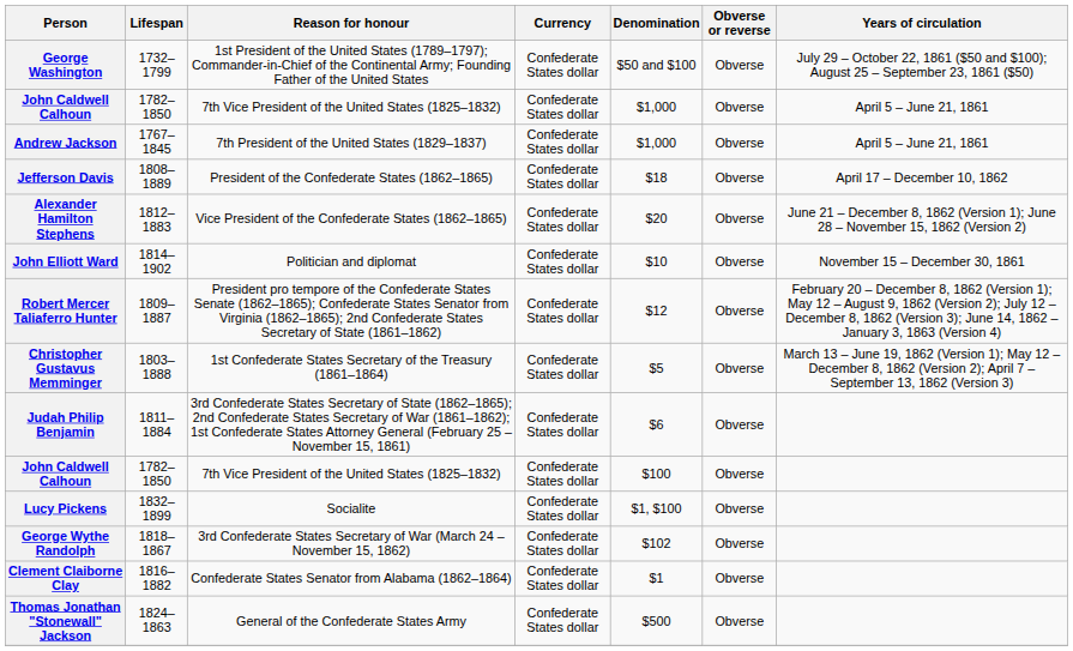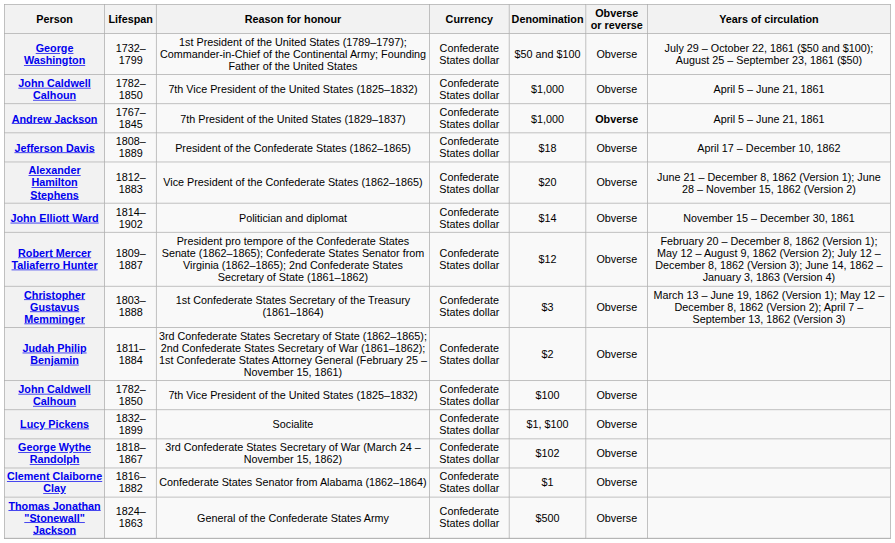 <table class="wikitable" style="font-size:95%; text-align:center;">
 <tr>
 <th>Person</th>
 <th>Lifespan</th>
 <th>Reason for honour</th>
 <th>Currency</th>
 <th>Denomination</th>
 <th>Obverse or reverse</th>
 <th>Years of circulation</th>
 </tr>
 <tr>
 <th><a href='#'>George Washington</a></th>
 <td>1732–1799</td>
 <td>1st President of the United States (1789–1797); Commander-in-Chief of the Continental Army; Founding Father of the United States</td>
 <td>Confederate States dollar</td>
 <td>$50 and $100</td>
 <td>Obverse</td>
 <td>July 29 – October 22, 1861 ($50 and $100); August 25 – September 23, 1861 ($50)</td>
 </tr>
 <tr>
 <th><a href='#'>John Caldwell Calhoun</a></th>
 <td>1782–1850</td>
 <td>7th Vice President of the United States (1825–1832)</td>
 <td>Confederate States dollar</td>
 <td>$1,000</td>
 <td>Obverse</td>
 <td>April 5 – June 21, 1861</td>
 </tr>
 <tr>
 <th><a href='#'>Andrew Jackson</a></th>
 <td>1767–1845</td>
 <td>7th President of the United States (1829–1837)</td>
 <td>Confederate States dollar</td>
 <td>$1,000</td>
-<td>Obverse</td>
+<td><strong>Obverse</strong></td>
 <td>April 5 – June 21, 1861</td>
 </tr>
 <tr>
 <th><a href='#'>Jefferson Davis</a></th>
 <td>1808–1889</td>
 <td>President of the Confederate States (1862–1865)</td>
 <td>Confederate States dollar</td>
 <td>$18</td>
 <td>Obverse</td>
 <td>April 17 – December 10, 1862</td>
 </tr>
 <tr>
 <th><a href='#'>Alexander Hamilton Stephens</a></th>
 <td>1812–1883</td>
 <td>Vice President of the Confederate States (1862–1865)</td>
 <td>Confederate States dollar</td>
 <td>$20</td>
 <td>Obverse</td>
 <td>June 21 – December 8, 1862 (Version 1); June 28 – November 15, 1862 (Version 2)</td>
 </tr>
 <tr>
 <th><a href='#'>John Elliott Ward</a></th>
 <td>1814–1902</td>
 <td>Politician and diplomat</td>
 <td>Confederate States dollar</td>
-<td>$10</td>
+<td>$14</td>
 <td>Obverse</td>
 <td>November 15 – December 30, 1861</td>
 </tr>
 <tr>
 <th><a href='#'>Robert Mercer Taliaferro Hunter</a></th>
 <td>1809–1887</td>
 <td>President pro tempore of the Confederate States Senate (1862–1865); Confederate States Senator from Virginia (1862–1865); 2nd Confederate States Secretary of State (1861–1862)</td>
 <td>Confederate States dollar</td>
 <td>$12</td>
 <td>Obverse</td>
 <td>February 20 – December 8, 1862 (Version 1); May 12 – August 9, 1862 (Version 2); July 12 – December 8, 1862 (Version 3); June 14, 1862 – January 3, 1863 (Version 4)</td>
 </tr>
 <tr>
 <th><a href='#'>Christopher Gustavus Memminger</a></th>
 <td>1803–1888</td>
 <td>1st Confederate States Secretary of the Treasury (1861–1864)</td>
 <td>Confederate States dollar</td>
-<td>$5</td>
+<td>$3</td>
 <td>Obverse</td>
 <td>March 13 – June 19, 1862 (Version 1); May 12 – December 8, 1862 (Version 2); April 7 – September 13, 1862 (Version 3)</td>
 </tr>
 <tr>
 <th><a href='#'>Judah Philip Benjamin</a></th>
 <td>1811–1884</td>
 <td>3rd Confederate States Secretary of State (1862–1865); 2nd Confederate States Secretary of War (1861–1862); 1st Confederate States Attorney General (February 25 – November 15, 1861)</td>
 <td>Confederate States dollar</td>
-<td>$6</td>
+<td>$2</td>
 <td>Obverse</td>
 <td></td>
 </tr>
 <tr>
 <th><a href='#'>John Caldwell Calhoun</a></th>
 <td>1782–1850</td>
 <td>7th Vice President of the United States (1825–1832)</td>
 <td>Confederate States dollar</td>
 <td>$100</td>
 <td>Obverse</td>
 <td></td>
 </tr>
 <tr>
 <th><a href='#'>Lucy Pickens</a></th>
 <td>1832–1899</td>
 <td>Socialite</td>
 <td>Confederate States dollar</td>
 <td>$1, $100</td>
 <td>Obverse</td>
 <td></td>
 </tr>
 <tr>
 <th><a href='#'>George Wythe Randolph</a></th>
 <td>1818–1867</td>
 <td>3rd Confederate States Secretary of War (March 24 – November 15, 1862)</td>
 <td>Confederate States dollar</td>
 <td>$102</td>
 <td>Obverse</td>
 <td></td>
 </tr>
 <tr>
 <th><a href='#'>Clement Claiborne Clay</a></th>
 <td>1816–1882</td>
 <td>Confederate States Senator from Alabama (1862–1864)</td>
 <td>Confederate States dollar</td>
 <td>$1</td>
 <td>Obverse</td>
 <td></td>
 </tr>
 <tr>
 <th><a href='#'>Thomas Jonathan "Stonewall" Jackson</a></th>
 <td>1824–1863</td>
 <td>General of the Confederate States Army</td>
 <td>Confederate States dollar</td>
 <td>$500</td>
 <td>Obverse</td>
 <td></td>
 </tr>
 <tr>
 </tr>
 </table>
